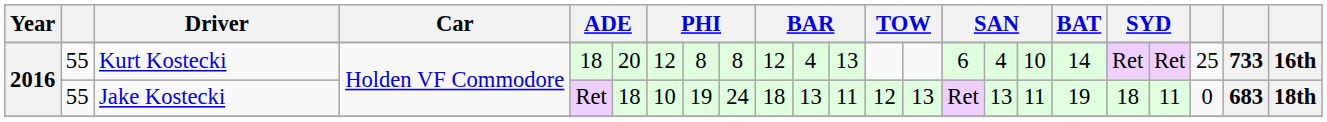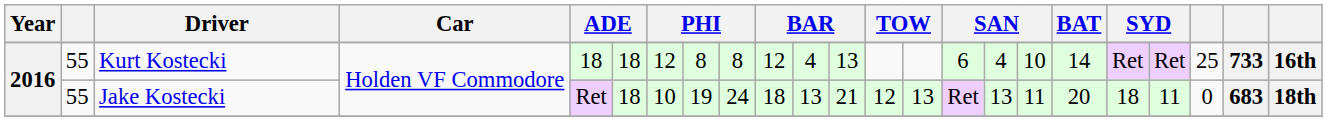 <table class="wikitable" style="font-size: 90%; text-align: center">
 <tr>
 <th valign="middle">Year</th>
 <th valign="middle"></th>
 <th valign="middle" width="150">Driver</th>
 <th valign="middle">Car</th>
 <th colspan="2" width="42px"><a href='#'>ADE</a><br></th>
 <th colspan="3" width="63px"><a href='#'>PHI</a><br></th>
 <th colspan="3" width="63px"><a href='#'>BAR</a><br></th>
 <th colspan="2" width="42px"><a href='#'>TOW</a><br></th>
 <th colspan="3" width="63px"><a href='#'>SAN</a><br></th>
 <th width="21px"><a href='#'>BAT</a><br></th>
 <th colspan="2" width="42px"><a href='#'>SYD</a><br></th>
 <th valign="middle"></th>
 <th valign="middle"></th>
 <th valign="middle"></th>
 </tr>
 <tr>
 </tr>
 <tr>
 <th rowspan="2" valign="middle">2016</th>
 <td>55</td>
 <td align="left"> <a href='#'>Kurt Kostecki</a></td>
 <td rowspan=2><a href='#'>Holden VF Commodore</a></td>
 <td style="background: #dfffdf">18</td>
-<td style="background: #dfffdf">20</td>
+<td style="background: #dfffdf">18</td>
 <td style="background: #dfffdf">12</td>
 <td style="background: #dfffdf">8</td>
 <td style="background: #dfffdf">8</td>
 <td style="background: #dfffdf">12</td>
 <td style="background: #dfffdf">4</td>
 <td style="background: #dfffdf">13</td>
 <td></td>
 <td></td>
 <td style="background: #dfffdf">6</td>
 <td style="background: #dfffdf">4</td>
 <td style="background: #dfffdf">10</td>
 <td style="background: #dfffdf">14</td>
 <td style="background: #efcfff">Ret</td>
 <td style="background: #efcfff">Ret</td>
 <td>25</td>
 <th>733</th>
 <th>16th</th>
 </tr>
 <tr>
 <td>55</td>
 <td align="left"> <a href='#'>Jake Kostecki</a></td>
 <td style="background: #efcfff">Ret</td>
 <td style="background: #dfffdf">18</td>
 <td style="background: #dfffdf">10</td>
 <td style="background: #dfffdf">19</td>
 <td style="background: #dfffdf">24</td>
 <td style="background: #dfffdf">18</td>
 <td style="background: #dfffdf">13</td>
-<td style="background: #dfffdf">11</td>
+<td style="background: #dfffdf">21</td>
 <td style="background: #dfffdf">12</td>
 <td style="background: #dfffdf">13</td>
 <td style="background: #efcfff">Ret</td>
 <td style="background: #dfffdf">13</td>
 <td style="background: #dfffdf">11</td>
-<td style="background: #dfffdf">19</td>
+<td style="background: #dfffdf">20</td>
 <td style="background: #dfffdf">18</td>
 <td style="background: #dfffdf">11</td>
 <td>0</td>
 <th>683</th>
 <th>18th</th>
 </tr>
 <tr>
 </tr>
 </table>
